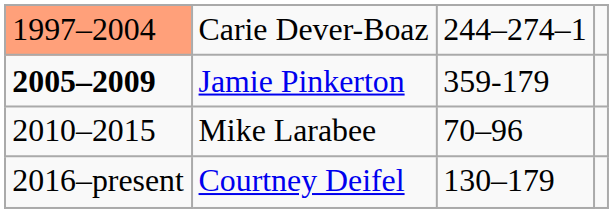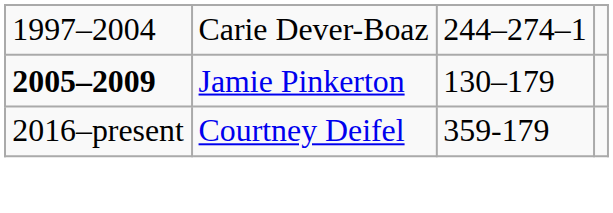 <table class="wikitable">
 <tr style="text-align:center;">
 </tr>
 <tr>
-<td style="background: lightsalmon;">1997–2004</td>
+<td>1997–2004</td>
 <td>Carie Dever-Boaz</td>
 <td>244–274–1</td>
 <td></td>
 </tr>
 <tr>
 <td><strong>2005–2009</strong></td>
 <td><a href='#'>Jamie Pinkerton</a></td>
-<td>359-179</td>
-<td></td>
-</tr>
-<tr>
-<td>2010–2015</td>
-<td>Mike Larabee</td>
-<td>70–96</td>
+<td>130–179</td>
 <td></td>
 </tr>
 <tr>
 <td>2016–present</td>
 <td><a href='#'>Courtney Deifel</a></td>
-<td>130–179</td>
+<td>359-179</td>
 <td></td>
 </tr>
 </table>
